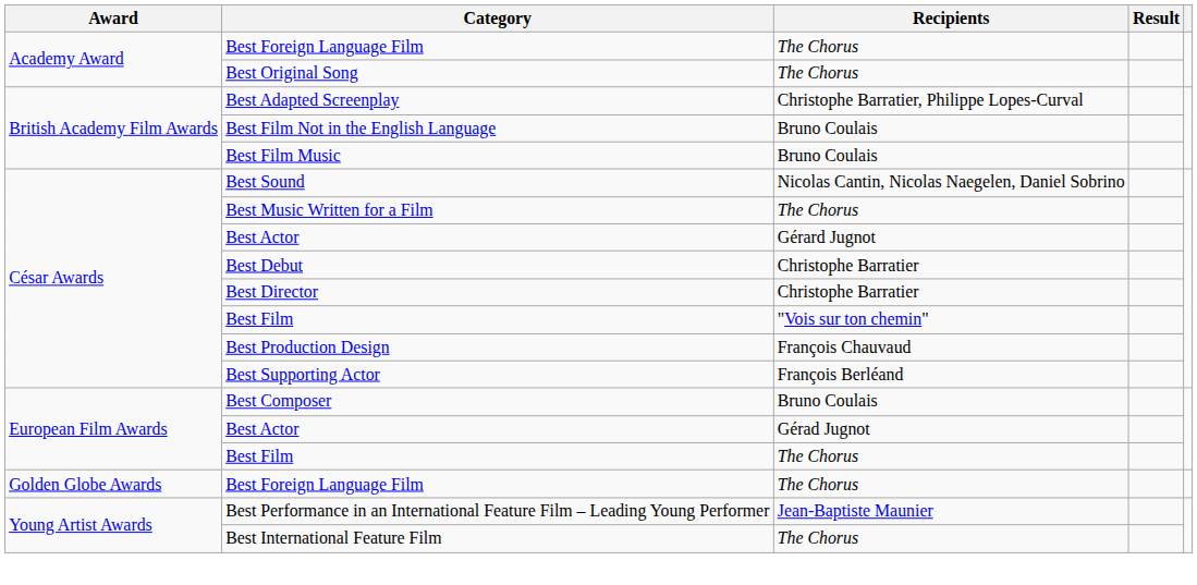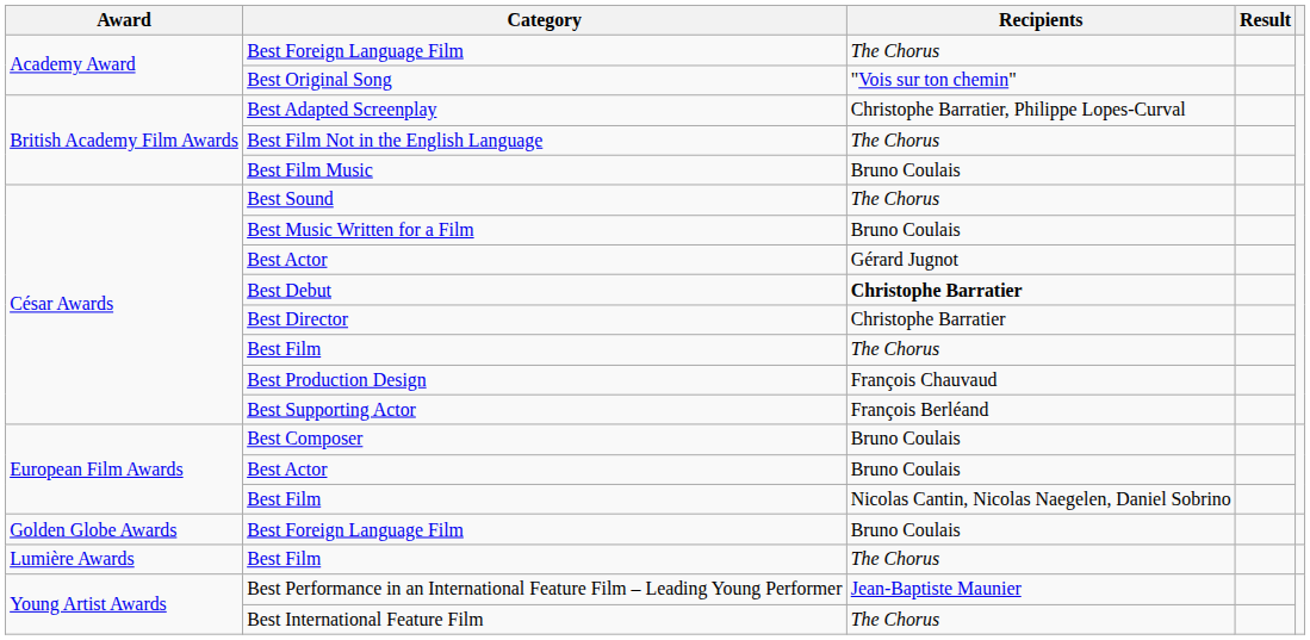 <table class="wikitable">
 <tr>
 <th>Award</th>
 <th>Category</th>
 <th>Recipients</th>
 <th>Result</th>
 <th></th>
 </tr>
 <tr>
 <td rowspan=2><a href='#'>Academy Award</a></td>
 <td><a href='#'>Best Foreign Language Film</a></td>
 <td><em>The Chorus</em></td>
 <td></td>
 <td rowspan=2></td>
 </tr>
 <tr>
 <td><a href='#'>Best Original Song</a></td>
-<td><em>The Chorus</em></td>
+<td>"<a href='#'>Vois sur ton chemin</a>"</td>
 <td></td>
 </tr>
 <tr>
 <td rowspan=3><a href='#'>British Academy Film Awards</a></td>
 <td><a href='#'>Best Adapted Screenplay</a></td>
 <td>Christophe Barratier, Philippe Lopes-Curval</td>
 <td></td>
 <td rowspan=3></td>
 </tr>
 <tr>
 <td><a href='#'>Best Film Not in the English Language</a></td>
-<td>Bruno Coulais</td>
+<td><em>The Chorus</em></td>
 <td></td>
 </tr>
 <tr>
 <td><a href='#'>Best Film Music</a></td>
 <td>Bruno Coulais</td>
 <td></td>
 </tr>
 <tr>
 <td rowspan=8><a href='#'>César Awards</a></td>
 <td><a href='#'>Best Sound</a></td>
-<td>Nicolas Cantin, Nicolas Naegelen, Daniel Sobrino</td>
+<td><em>The Chorus</em></td>
 <td></td>
 <td rowspan=8></td>
 </tr>
 <tr>
 <td><a href='#'>Best Music Written for a Film</a></td>
-<td><em>The Chorus</em></td>
+<td>Bruno Coulais</td>
 <td></td>
 </tr>
 <tr>
 <td><a href='#'>Best Actor</a></td>
 <td>Gérard Jugnot</td>
 <td></td>
 </tr>
 <tr>
 <td><a href='#'>Best Debut</a></td>
-<td>Christophe Barratier</td>
+<td><strong>Christophe Barratier</strong></td>
 <td></td>
 </tr>
 <tr>
 <td><a href='#'>Best Director</a></td>
 <td>Christophe Barratier</td>
 <td></td>
 </tr>
 <tr>
 <td><a href='#'>Best Film</a></td>
-<td>"<a href='#'>Vois sur ton chemin</a>"</td>
+<td><em>The Chorus</em></td>
 <td></td>
 </tr>
 <tr>
 <td><a href='#'>Best Production Design</a></td>
 <td>François Chauvaud</td>
 <td></td>
 </tr>
 <tr>
 <td><a href='#'>Best Supporting Actor</a></td>
 <td>François Berléand</td>
 <td></td>
 </tr>
 <tr>
 <td rowspan=3><a href='#'>European Film Awards</a></td>
 <td><a href='#'>Best Composer</a></td>
 <td>Bruno Coulais</td>
 <td></td>
 <td rowspan=3></td>
 </tr>
 <tr>
 <td><a href='#'>Best Actor</a></td>
-<td>Gérad Jugnot</td>
+<td>Bruno Coulais</td>
 <td></td>
 </tr>
 <tr>
 <td><a href='#'>Best Film</a></td>
-<td><em>The Chorus</em></td>
+<td>Nicolas Cantin, Nicolas Naegelen, Daniel Sobrino</td>
 <td></td>
 </tr>
 <tr>
 <td><a href='#'>Golden Globe Awards</a></td>
 <td><a href='#'>Best Foreign Language Film</a></td>
+<td>Bruno Coulais</td>
+<td></td>
+<td></td>
+</tr>
+<tr>
+<td><a href='#'>Lumière Awards</a></td>
+<td><a href='#'>Best Film</a></td>
 <td><em>The Chorus</em></td>
 <td></td>
 <td></td>
 </tr>
 <tr>
 <td rowspan=2><a href='#'>Young Artist Awards</a></td>
 <td>Best Performance in an International Feature Film – Leading Young Performer</td>
 <td><a href='#'>Jean-Baptiste Maunier</a></td>
 <td></td>
 <td rowspan=2></td>
 </tr>
 <tr>
 <td>Best International Feature Film</td>
 <td><em>The Chorus</em></td>
 <td></td>
 </tr>
 </table>
